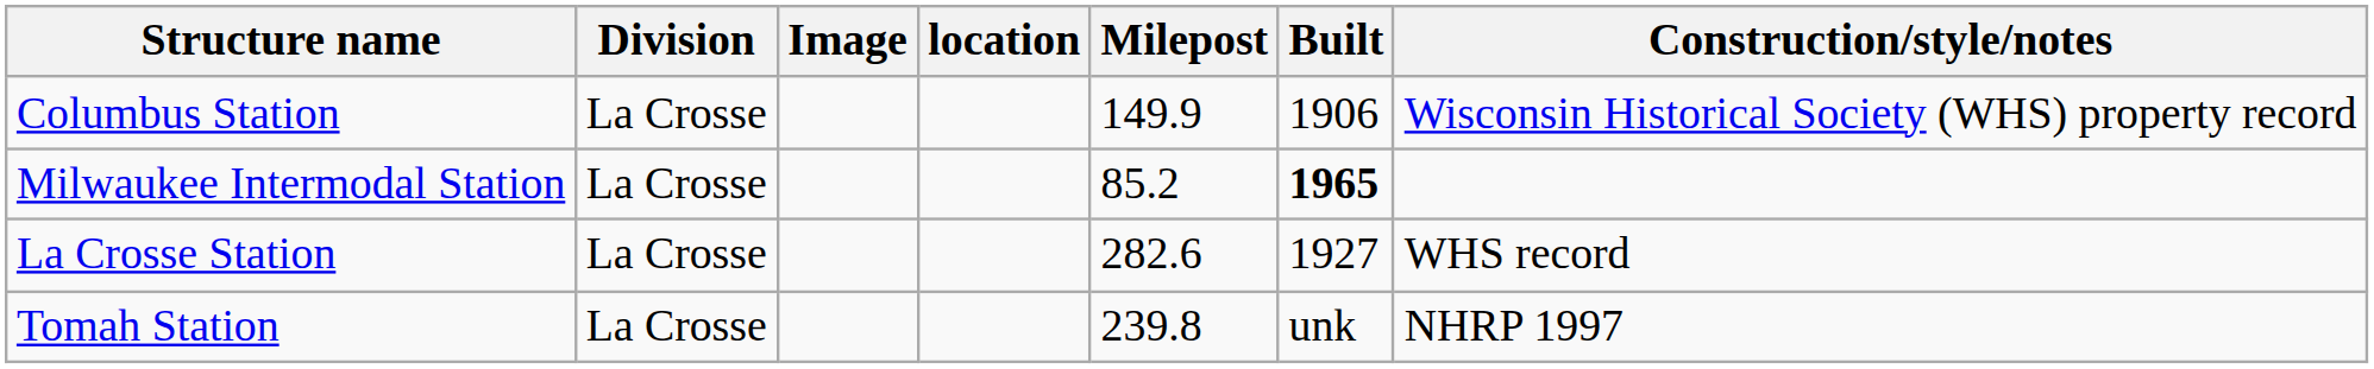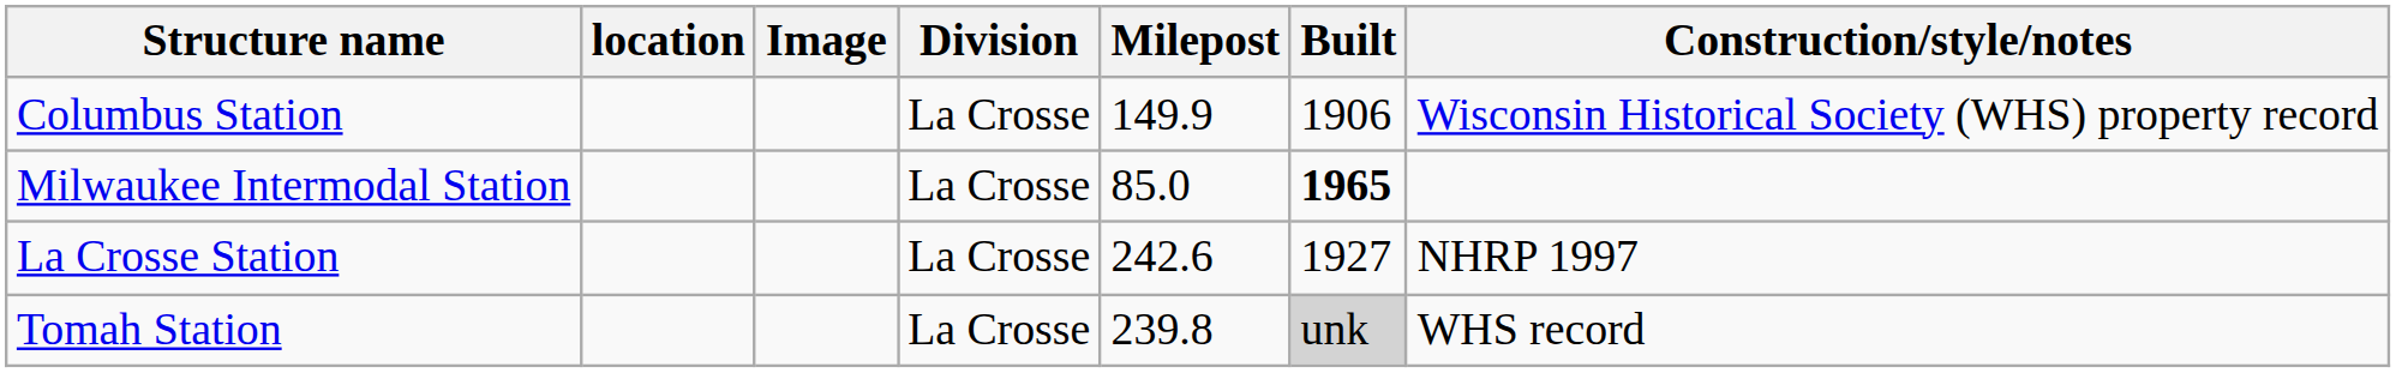 <table class="wikitable sortable">
 <tr>
 <th>Structure name</th>
+<th>location</th>
+<th class="unsortable">Image</th>
 <th>Division</th>
-<th class="unsortable">Image</th>
-<th>location</th>
 <th>Milepost</th>
 <th>Built</th>
 <th class="unsortable">Construction/style/notes</th>
 </tr>
 <tr>
 <td><a href='#'>Columbus Station</a></td>
+<td><small></small></td>
+<td></td>
 <td>La Crosse</td>
-<td></td>
-<td><small></small></td>
 <td>149.9</td>
 <td>1906</td>
 <td><a href='#'>Wisconsin Historical Society</a> (WHS) property record </td>
 </tr>
 <tr>
 <td><a href='#'>Milwaukee Intermodal Station</a></td>
+<td><small></small></td>
+<td></td>
 <td>La Crosse</td>
-<td></td>
-<td><small></small></td>
-<td>85.2</td>
+<td>85.0</td>
 <td><strong>1965</strong></td>
 <td></td>
 </tr>
 <tr>
 <td><a href='#'>La Crosse Station</a></td>
+<td><small></small></td>
+<td></td>
 <td>La Crosse</td>
-<td></td>
-<td><small></small></td>
-<td>282.6</td>
+<td>242.6</td>
 <td>1927</td>
-<td>WHS record  </td>
+<td>NHRP 1997 </td>
 </tr>
 <tr>
 <td><a href='#'>Tomah Station</a></td>
+<td><small></small></td>
+<td></td>
 <td>La Crosse</td>
-<td></td>
-<td><small></small></td>
 <td>239.8</td>
-<td>unk</td>
-<td>NHRP 1997 </td>
+<td style="background: lightgrey;">unk</td>
+<td>WHS record  </td>
 </tr>
 </table>
